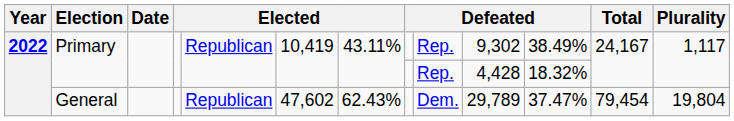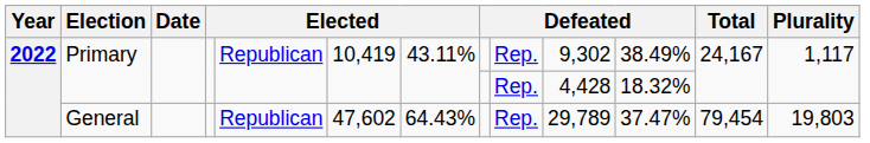 <table class="wikitable">
 <tr>
 <th>Year</th>
 <th>Election</th>
 <th>Date</th>
 <th colspan="4">Elected</th>
 <th colspan="4">Defeated</th>
 <th>Total</th>
 <th>Plurality</th>
 </tr>
 <tr>
 <th rowspan="3" valign="top"><a href='#'>2022</a></th>
 <td rowspan="2" valign="top">Primary</td>
 <td rowspan="2" valign="top"></td>
 <td rowspan="2" valign="top"></td>
 <td valign="top" rowspan="2" ><a href='#'>Republican</a></td>
 <td rowspan="2" valign="top" align="right">10,419</td>
 <td rowspan="2" valign="top" align="right">43.11%</td>
 <td valign="top"></td>
 <td valign="top" ><a href='#'>Rep.</a></td>
 <td valign="top" align="right">9,302</td>
 <td valign="top" align="right">38.49%</td>
 <td rowspan="2" valign="top" align="right">24,167</td>
 <td rowspan="2" valign="top" align="right">1,117</td>
 </tr>
 <tr>
 <td valign="top"></td>
 <td valign="top" ><a href='#'>Rep.</a></td>
 <td valign="top" align="right">4,428</td>
 <td valign="top" align="right">18.32%</td>
 </tr>
 <tr>
 <td valign="top">General</td>
 <td valign="top"></td>
 <td valign="top"></td>
 <td valign="top" ><a href='#'>Republican</a></td>
 <td valign="top" align="right">47,602</td>
-<td valign="top" align="right">62.43%</td>
+<td valign="top" align="right">64.43%</td>
 <td valign="top"></td>
-<td valign="top" ><a href='#'>Dem.</a></td>
+<td valign="top" ><a href='#'>Rep.</a></td>
 <td valign="top" align="right">29,789</td>
 <td valign="top" align="right">37.47%</td>
 <td valign="top" align="right">79,454</td>
-<td valign="top" align="right">19,804</td>
+<td valign="top" align="right">19,803</td>
 </tr>
 </table>
